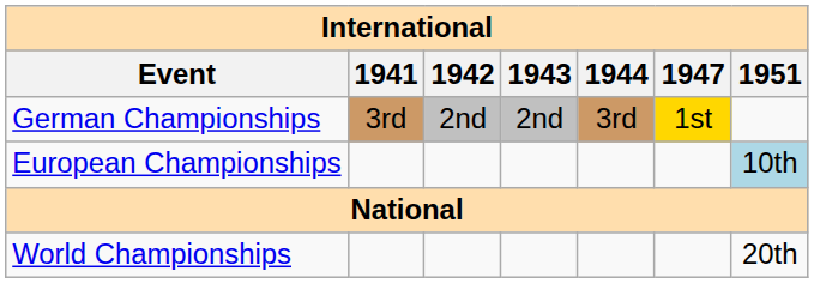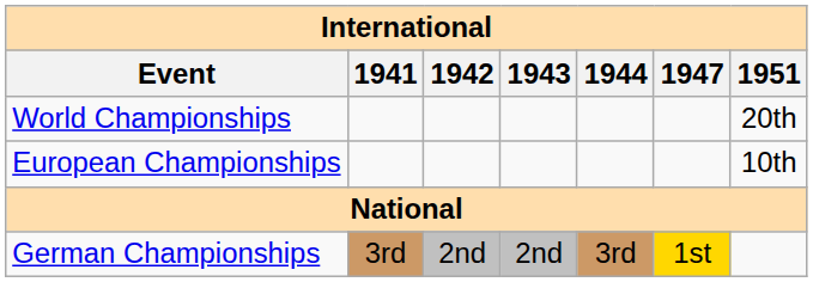 <table class="wikitable" style="text-align:center">
 <tr>
 <th style="background-color: #ffdead; " colspan=7 align=center>International</th>
 </tr>
 <tr>
 <th>Event</th>
 <th>1941</th>
 <th>1942</th>
 <th>1943</th>
 <th>1944</th>
 <th>1947</th>
 <th>1951</th>
 </tr>
 <tr>
+<td align=left><a href='#'>World Championships</a></td>
+<td></td>
+<td></td>
+<td></td>
+<td></td>
+<td></td>
+<td>20th</td>
+</tr>
+<tr>
+<td align=left><a href='#'>European Championships</a></td>
+<td></td>
+<td></td>
+<td></td>
+<td></td>
+<td></td>
+<td>10th</td>
+</tr>
+<tr>
+<th style="background-color: #ffdead; " colspan=7 align=center>National</th>
+</tr>
+<tr>
 <td align=left><a href='#'>German Championships</a></td>
 <td bgcolor=cc9966>3rd</td>
 <td bgcolor=silver>2nd</td>
 <td bgcolor=silver>2nd</td>
 <td bgcolor=cc9966>3rd</td>
 <td bgcolor=gold>1st</td>
 <td></td>
 </tr>
-<tr>
-<td align=left><a href='#'>European Championships</a></td>
-<td></td>
-<td></td>
-<td></td>
-<td></td>
-<td></td>
-<td style="background: lightblue;">10th</td>
-</tr>
-<tr>
-<th style="background-color: #ffdead; " colspan=7 align=center>National</th>
-</tr>
-<tr>
-<td align=left><a href='#'>World Championships</a></td>
-<td></td>
-<td></td>
-<td></td>
-<td></td>
-<td></td>
-<td>20th</td>
-</tr>
 </table>
